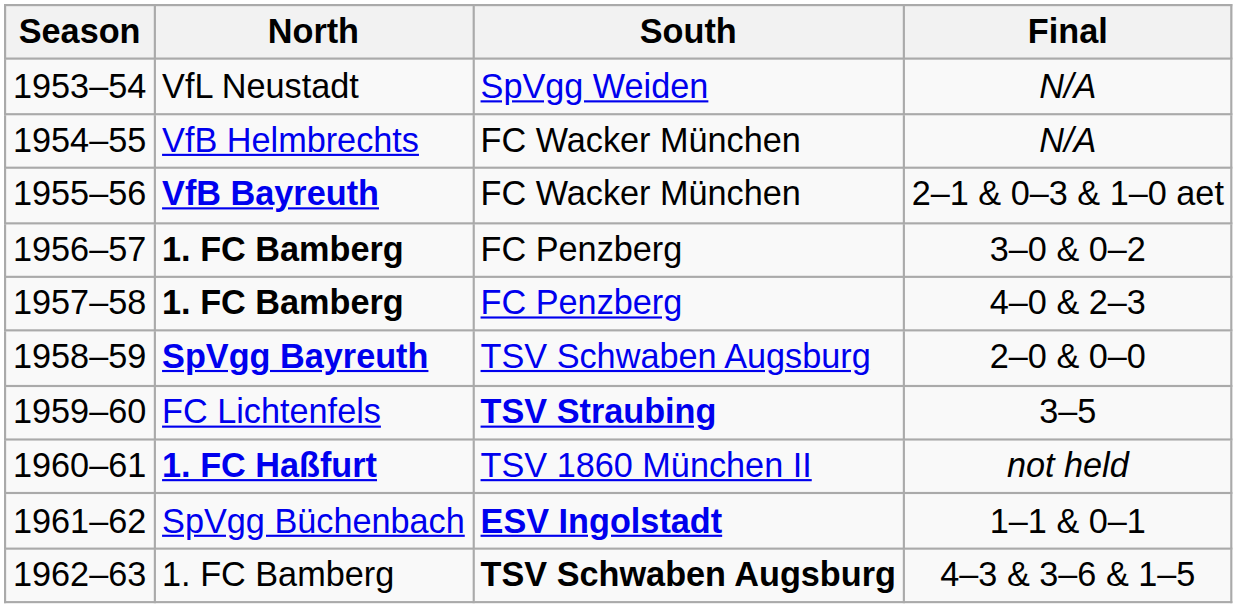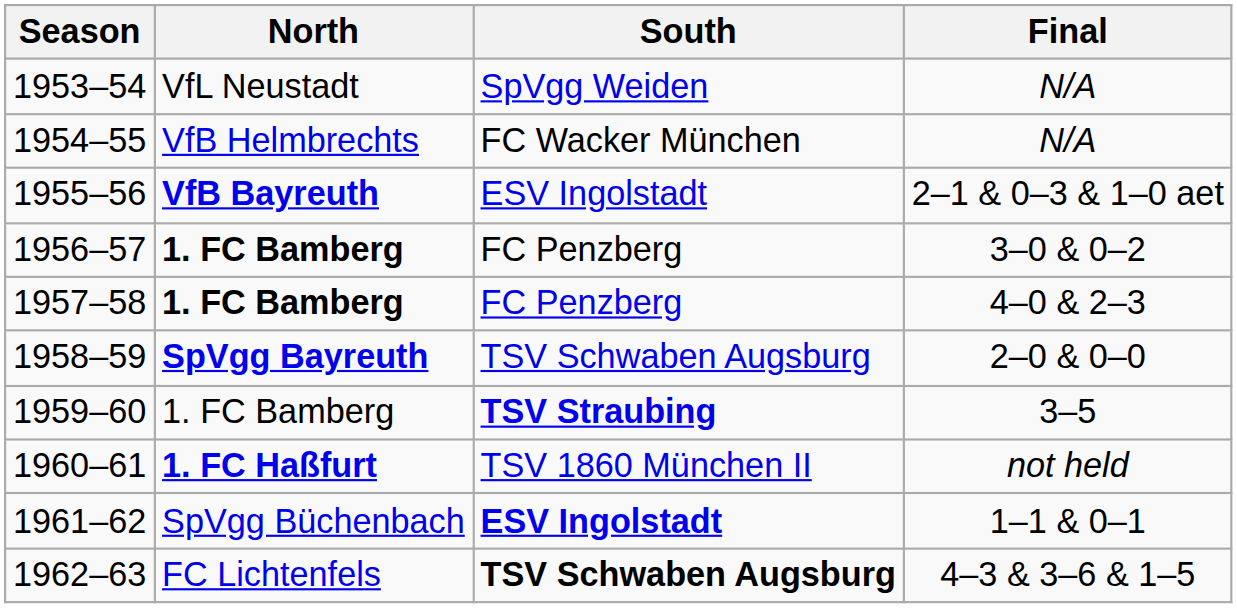 <table class="wikitable">
 <tr align="center" bgcolor="#dfdfdf">
 <th>Season</th>
 <th>North</th>
 <th>South</th>
 <th>Final</th>
 </tr>
 <tr>
 <td>1953–54</td>
 <td>VfL Neustadt</td>
 <td><a href='#'>SpVgg Weiden</a></td>
 <td align="center"><em>N/A</em></td>
 </tr>
 <tr>
 <td>1954–55</td>
 <td><a href='#'>VfB Helmbrechts</a></td>
 <td>FC Wacker München</td>
 <td align="center"><em>N/A</em></td>
 </tr>
 <tr>
 <td>1955–56</td>
 <td><strong><a href='#'>VfB Bayreuth</a></strong></td>
-<td>FC Wacker München</td>
+<td><a href='#'>ESV Ingolstadt</a></td>
 <td align="center">2–1 & 0–3 & 1–0 aet</td>
 </tr>
 <tr>
 <td>1956–57</td>
 <td><strong>1. FC Bamberg</strong></td>
 <td>FC Penzberg</td>
 <td align="center">3–0 & 0–2</td>
 </tr>
 <tr>
 <td>1957–58</td>
 <td><strong>1. FC Bamberg</strong></td>
 <td><a href='#'>FC Penzberg</a></td>
 <td align="center">4–0 & 2–3</td>
 </tr>
 <tr>
 <td>1958–59</td>
 <td><strong><a href='#'>SpVgg Bayreuth</a></strong></td>
 <td><a href='#'>TSV Schwaben Augsburg</a></td>
 <td align="center">2–0 & 0–0</td>
 </tr>
 <tr>
 <td>1959–60</td>
-<td><a href='#'>FC Lichtenfels</a></td>
+<td>1. FC Bamberg</td>
 <td><strong><a href='#'>TSV Straubing</a></strong></td>
 <td align="center">3–5</td>
 </tr>
 <tr>
 <td>1960–61</td>
 <td><strong><a href='#'>1. FC Haßfurt</a></strong></td>
 <td><a href='#'>TSV 1860 München II</a></td>
 <td align="center"><em>not held</em></td>
 </tr>
 <tr>
 <td>1961–62</td>
 <td><a href='#'>SpVgg Büchenbach</a></td>
 <td><strong><a href='#'>ESV Ingolstadt</a></strong></td>
 <td align="center">1–1 & 0–1</td>
 </tr>
 <tr>
 <td>1962–63</td>
-<td>1. FC Bamberg</td>
+<td><a href='#'>FC Lichtenfels</a></td>
 <td><strong>TSV Schwaben Augsburg</strong></td>
 <td align="center">4–3 & 3–6 & 1–5</td>
 </tr>
 </table>
